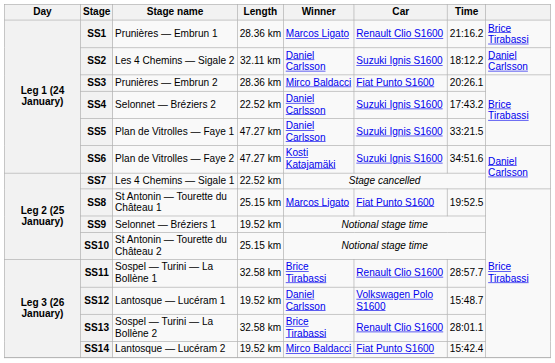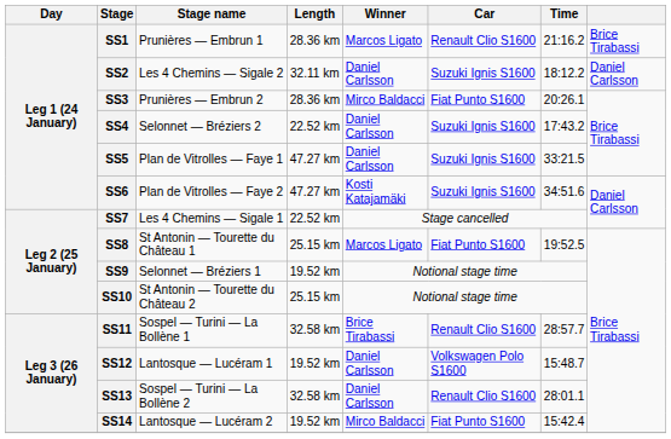 <table class="wikitable">
 <tr>
 <th>Day</th>
 <th>Stage</th>
 <th>Stage name</th>
 <th>Length</th>
 <th>Winner</th>
 <th>Car</th>
 <th>Time</th>
 <th></th>
 </tr>
 <tr>
 <th rowspan="6">Leg 1 (24 January)</th>
 <th>SS1</th>
 <td>Prunières — Embrun 1</td>
 <td align="center">28.36 km</td>
 <td> <a href='#'>Marcos Ligato</a></td>
 <td><a href='#'>Renault Clio S1600</a></td>
 <td>21:16.2</td>
 <td rowspan="1"> <a href='#'>Brice Tirabassi</a></td>
 </tr>
 <tr>
 <th>SS2</th>
 <td>Les 4 Chemins — Sigale 2</td>
 <td align="center">32.11 km</td>
 <td> <a href='#'>Daniel Carlsson</a></td>
 <td><a href='#'>Suzuki Ignis S1600</a></td>
 <td>18:12.2</td>
 <td rowspan="1"> <a href='#'>Daniel Carlsson</a></td>
 </tr>
 <tr>
 <th>SS3</th>
 <td>Prunières — Embrun 2</td>
 <td align="center">28.36 km</td>
 <td> <a href='#'>Mirco Baldacci</a></td>
 <td><a href='#'>Fiat Punto S1600</a></td>
 <td>20:26.1</td>
 <td rowspan="3"> <a href='#'>Brice Tirabassi</a></td>
 </tr>
 <tr>
 <th>SS4</th>
 <td>Selonnet — Bréziers 2</td>
 <td align="center">22.52 km</td>
 <td> <a href='#'>Daniel Carlsson</a></td>
 <td><a href='#'>Suzuki Ignis S1600</a></td>
 <td>17:43.2</td>
 </tr>
 <tr>
 <th>SS5</th>
 <td>Plan de Vitrolles — Faye 1</td>
 <td align="center">47.27 km</td>
 <td> <a href='#'>Daniel Carlsson</a></td>
 <td><a href='#'>Suzuki Ignis S1600</a></td>
 <td>33:21.5</td>
 </tr>
 <tr>
 <th>SS6</th>
 <td>Plan de Vitrolles — Faye 2</td>
 <td align="center">47.27 km</td>
 <td> <a href='#'>Kosti Katajamäki</a></td>
 <td><a href='#'>Suzuki Ignis S1600</a></td>
 <td>34:51.6</td>
 <td rowspan="2"> <a href='#'>Daniel Carlsson</a></td>
 </tr>
 <tr>
 <th rowspan="4">Leg 2 (25 January)</th>
 <th>SS7</th>
 <td>Les 4 Chemins — Sigale 1</td>
 <td align="center">22.52 km</td>
 <td colspan="3" align="center"><em>Stage cancelled</em></td>
 </tr>
 <tr>
 <th>SS8</th>
 <td>St Antonin — Tourette du Château 1</td>
 <td align="center">25.15 km</td>
 <td> <a href='#'>Marcos Ligato</a></td>
 <td><a href='#'>Fiat Punto S1600</a></td>
 <td>19:52.5</td>
 <td rowspan="7"> <a href='#'>Brice Tirabassi</a></td>
 </tr>
 <tr>
 <th>SS9</th>
 <td>Selonnet — Bréziers 1</td>
 <td align="center">19.52 km</td>
 <td colspan="3" align="center"><em>Notional stage time</em></td>
 </tr>
 <tr>
 <th>SS10</th>
 <td>St Antonin — Tourette du Château 2</td>
 <td align="center">25.15 km</td>
 <td colspan="3" align="center"><em>Notional stage time</em></td>
 </tr>
 <tr>
 <th rowspan="4">Leg 3 (26 January)</th>
 <th>SS11</th>
 <td>Sospel — Turini — La Bollène 1</td>
 <td align="center">32.58 km</td>
 <td> <a href='#'>Brice Tirabassi</a></td>
 <td><a href='#'>Renault Clio S1600</a></td>
 <td>28:57.7</td>
 </tr>
 <tr>
 <th>SS12</th>
 <td>Lantosque — Lucéram 1</td>
 <td align="center">19.52 km</td>
 <td> <a href='#'>Daniel Carlsson</a></td>
 <td><a href='#'>Volkswagen Polo S1600</a></td>
 <td>15:48.7</td>
 </tr>
 <tr>
 <th>SS13</th>
 <td>Sospel — Turini — La Bollène 2</td>
 <td align="center">32.58 km</td>
-<td> <a href='#'>Brice Tirabassi</a></td>
+<td> <a href='#'>Daniel Carlsson</a></td>
 <td><a href='#'>Renault Clio S1600</a></td>
 <td>28:01.1</td>
 </tr>
 <tr>
 <th>SS14</th>
 <td>Lantosque — Lucéram 2</td>
 <td align="center">19.52 km</td>
 <td> <a href='#'>Mirco Baldacci</a></td>
 <td><a href='#'>Fiat Punto S1600</a></td>
 <td>15:42.4</td>
 </tr>
 <tr>
 </tr>
 </table>
